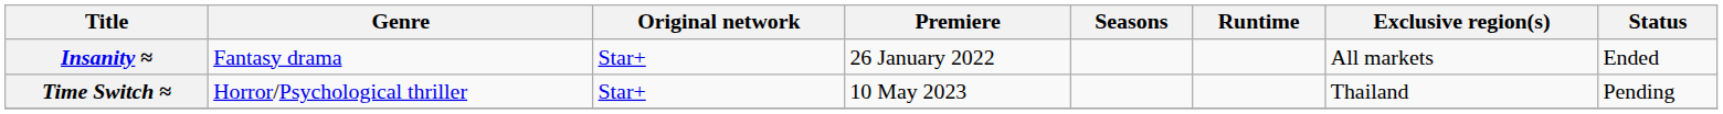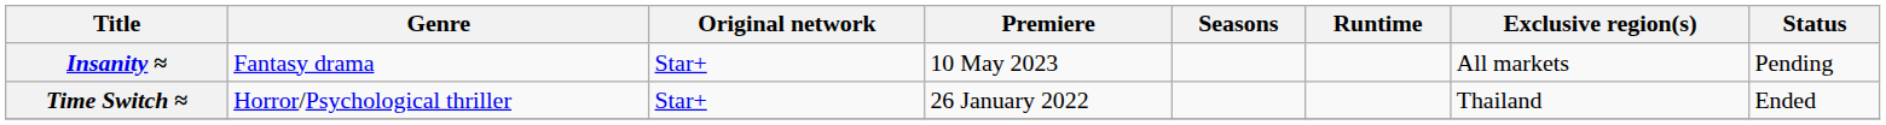 <table class="wikitable plainrowheaders sortable" style="width:99%;">
 <tr>
 <th>Title</th>
 <th>Genre</th>
 <th>Original network</th>
 <th>Premiere</th>
 <th>Seasons</th>
 <th>Runtime</th>
 <th>Exclusive region(s)</th>
 <th>Status</th>
 </tr>
 <tr>
 <th scope="row"><em><a href='#'>Insanity</a></em> <strong>≈</strong></th>
 <td><a href='#'>Fantasy drama</a></td>
 <td><a href='#'>Star+</a></td>
-<td>26 January 2022</td>
+<td>10 May 2023</td>
 <td></td>
 <td></td>
 <td>All markets</td>
-<td>Ended</td>
+<td>Pending</td>
 </tr>
 <tr>
 <th scope="row"><em>Time Switch</em> <strong>≈</strong></th>
 <td><a href='#'>Horror</a>/<a href='#'>Psychological thriller</a></td>
 <td><a href='#'>Star+</a></td>
-<td>10 May 2023</td>
+<td>26 January 2022</td>
 <td></td>
 <td></td>
 <td>Thailand</td>
-<td>Pending</td>
+<td>Ended</td>
 </tr>
 <tr>
 </tr>
 </table>
